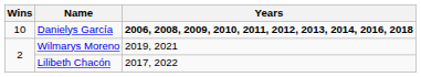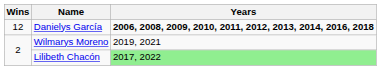 <table class="wikitable">
 <tr>
 <th>Wins</th>
 <th>Name</th>
 <th>Years</th>
 </tr>
 <tr>
-<td align=center>10</td>
+<td align=center>12</td>
 <td><a href='#'>Danielys García</a></td>
 <td><strong>2006, 2008, 2009, 2010, 2011, 2012, 2013, 2014, 2016, 2018</strong></td>
 </tr>
 <tr>
 <td align=center rowspan=2>2</td>
 <td><a href='#'>Wilmarys Moreno</a></td>
 <td>2019, 2021</td>
 </tr>
 <tr>
 <td><a href='#'>Lilibeth Chacón</a></td>
-<td>2017, 2022</td>
+<td style="background: lightgreen;">2017, 2022</td>
 </tr>
 </table>
